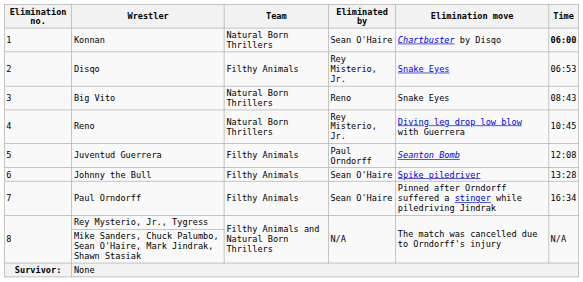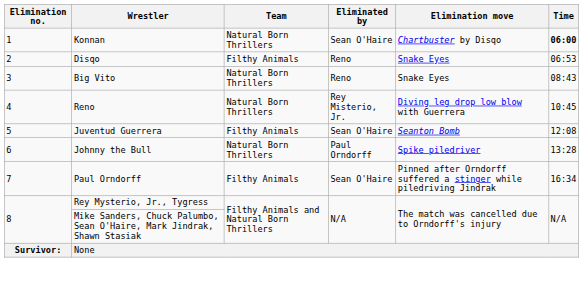 <table class="wikitable">
 <tr>
 <th>Elimination no.</th>
 <th>Wrestler</th>
 <th>Team</th>
 <th>Eliminated by</th>
 <th>Elimination move</th>
 <th>Time</th>
 </tr>
 <tr>
 <td>1</td>
 <td>Konnan</td>
 <td>Natural Born Thrillers</td>
 <td>Sean O'Haire</td>
 <td><em><a href='#'>Chartbuster</a></em> by Disqo</td>
 <td><strong>06:00</strong></td>
 </tr>
 <tr>
 <td>2</td>
 <td>Disqo</td>
 <td>Filthy Animals</td>
-<td>Rey Misterio, Jr.</td>
+<td>Reno</td>
 <td><a href='#'>Snake Eyes</a></td>
 <td>06:53</td>
 </tr>
 <tr>
 <td>3</td>
 <td>Big Vito</td>
 <td>Natural Born Thrillers</td>
 <td>Reno</td>
 <td>Snake Eyes</td>
 <td>08:43</td>
 </tr>
 <tr>
 <td>4</td>
 <td>Reno</td>
 <td>Natural Born Thrillers</td>
 <td>Rey Misterio, Jr.</td>
 <td><a href='#'>Diving leg drop low blow</a> with Guerrera</td>
 <td>10:45</td>
 </tr>
 <tr>
 <td>5</td>
 <td>Juventud Guerrera</td>
 <td>Filthy Animals</td>
-<td>Paul Orndorff</td>
+<td>Sean O'Haire</td>
 <td><em><a href='#'>Seanton Bomb</a></em></td>
 <td>12:08</td>
 </tr>
 <tr>
 <td>6</td>
 <td>Johnny the Bull</td>
-<td>Filthy Animals</td>
-<td>Sean O'Haire</td>
+<td>Natural Born Thrillers</td>
+<td>Paul Orndorff</td>
 <td><a href='#'>Spike piledriver</a></td>
 <td>13:28</td>
 </tr>
 <tr>
 <td>7</td>
 <td>Paul Orndorff</td>
 <td>Filthy Animals</td>
 <td>Sean O'Haire</td>
 <td>Pinned after Orndorff suffered a <a href='#'>stinger</a> while piledriving Jindrak</td>
 <td>16:34</td>
 </tr>
 <tr>
 <td rowspan=2>8</td>
 <td>Rey Mysterio, Jr., Tygress</td>
 <td rowspan=2>Filthy Animals and Natural Born Thrillers</td>
 <td rowspan=2>N/A</td>
 <td rowspan=2>The match was cancelled due to Orndorff's injury</td>
 <td rowspan=2>N/A</td>
 </tr>
 <tr>
 <td>Mike Sanders, Chuck Palumbo, Sean O'Haire, Mark Jindrak, Shawn Stasiak</td>
 </tr>
 <tr>
 <th>Survivor:</th>
 <td colspan="5" bgcolor="#f2f2f2">None</td>
 </tr>
 </table>
